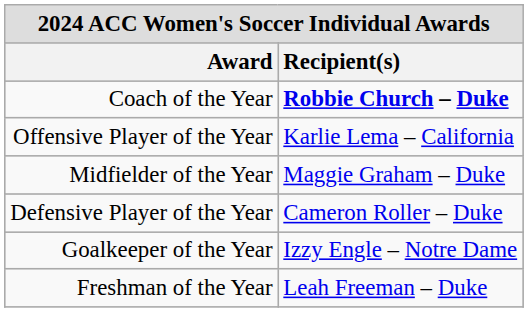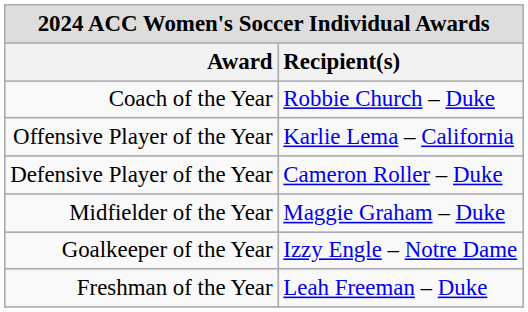 <table class="wikitable" style="white-space:nowrap; font-size:90%;">
 <tr>
 <td colspan="2" style="text-align:center; background:#ddd;"><strong>2024 ACC Women's Soccer Individual Awards</strong></td>
 </tr>
 <tr>
 <th style="text-align:right;">Award</th>
 <th style="text-align:left;">Recipient(s)</th>
 </tr>
 <tr>
 <td style="text-align:right;">Coach of the Year</td>
-<td style="text-align:left;"><strong><a href='#'>Robbie Church</a> – <a href='#'>Duke</a></strong></td>
+<td style="text-align:left;"><a href='#'>Robbie Church</a> – <a href='#'>Duke</a></td>
 </tr>
 <tr>
 <td style="text-align:right;">Offensive Player of the Year</td>
 <td style="text-align:left;"><a href='#'>Karlie Lema</a> – <a href='#'>California</a></td>
 </tr>
 <tr>
+<td style="text-align:right;">Defensive Player of the Year</td>
+<td style="text-align:left;"><a href='#'>Cameron Roller</a> – <a href='#'>Duke</a></td>
+</tr>
+<tr>
 <td style="text-align:right;">Midfielder of the Year</td>
 <td style="text-align:left;"><a href='#'>Maggie Graham</a> – <a href='#'>Duke</a></td>
-</tr>
-<tr>
-<td style="text-align:right;">Defensive Player of the Year</td>
-<td style="text-align:left;"><a href='#'>Cameron Roller</a> – <a href='#'>Duke</a></td>
 </tr>
 <tr>
 <td style="text-align:right;">Goalkeeper of the Year</td>
 <td style="text-align:left;"><a href='#'>Izzy Engle</a> – <a href='#'>Notre Dame</a></td>
 </tr>
 <tr>
 <td style="text-align:right;">Freshman of the Year</td>
 <td style="text-align:left;"><a href='#'>Leah Freeman</a> – <a href='#'>Duke</a></td>
 </tr>
 </table>
